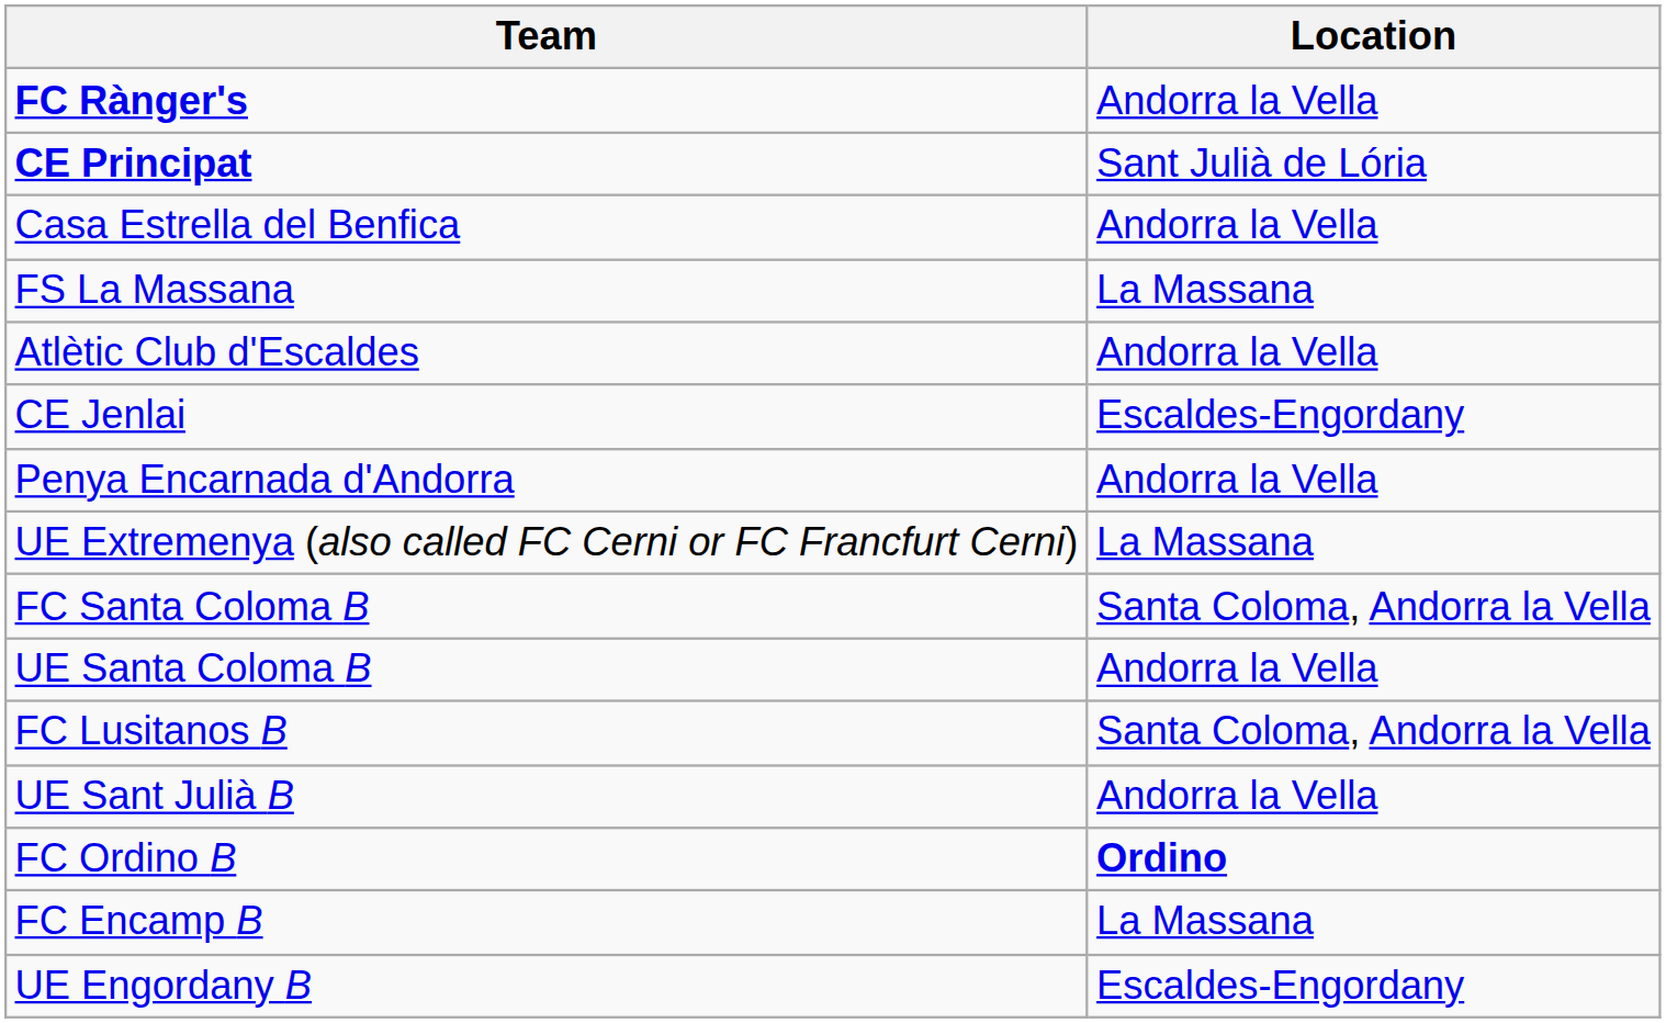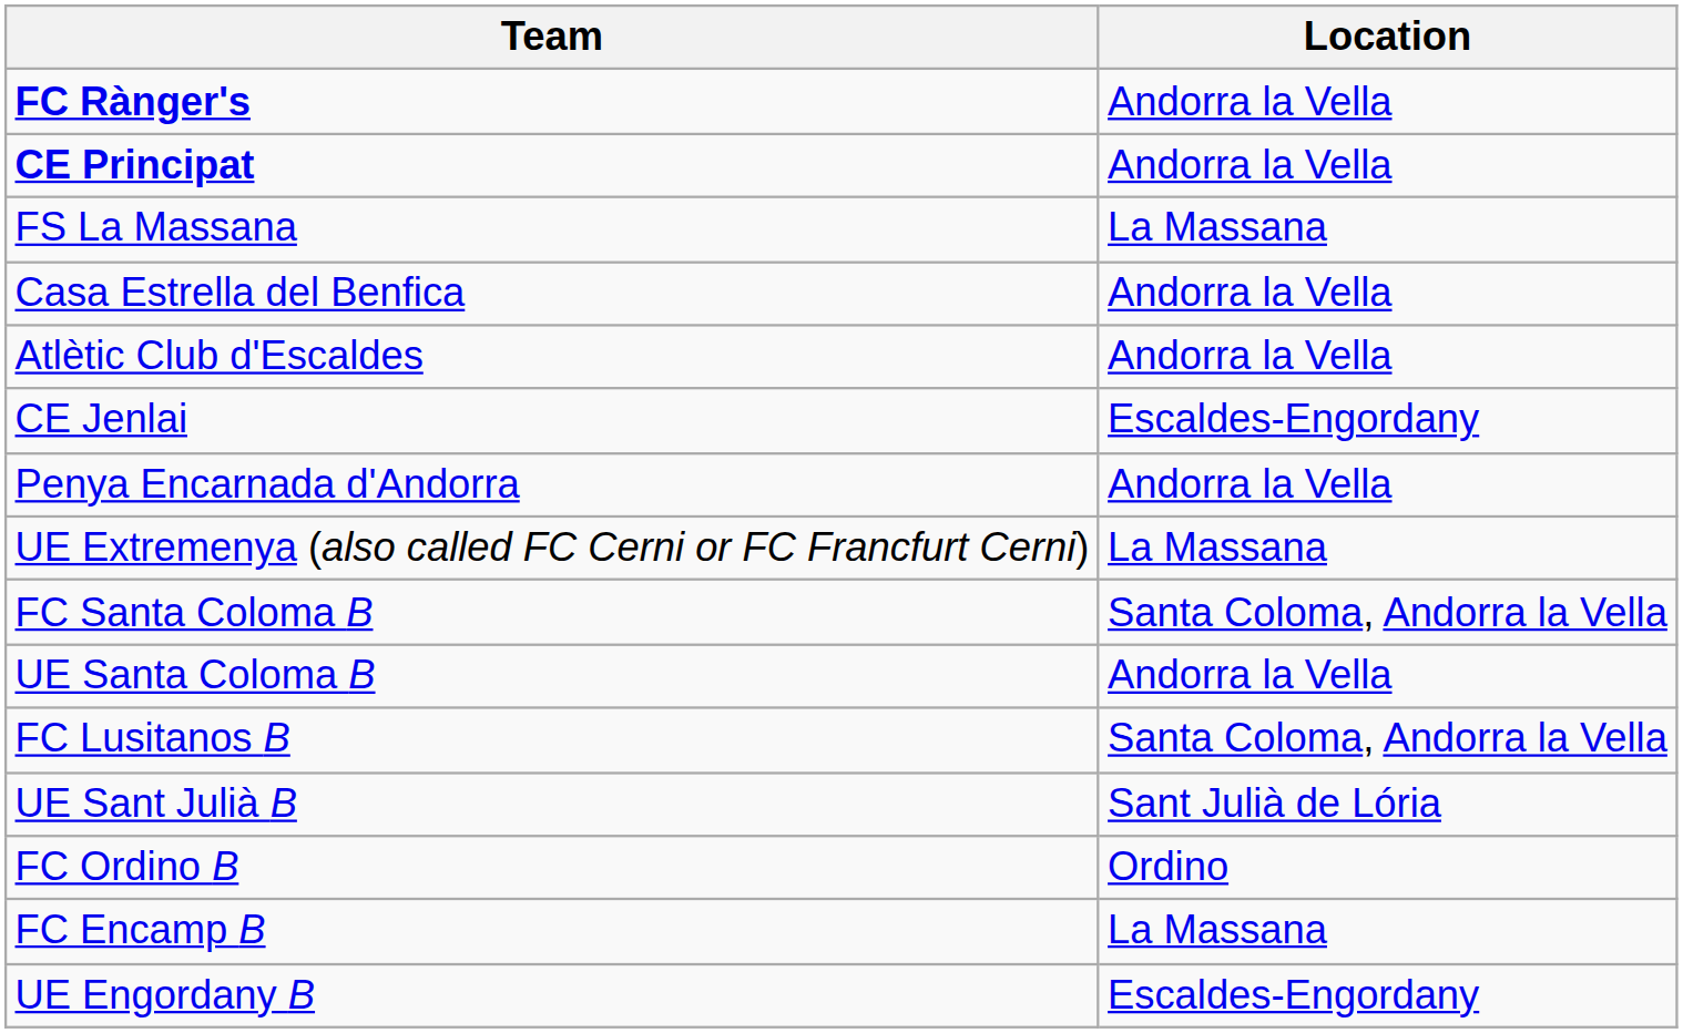 <table class="wikitable">
 <tr>
 <th>Team</th>
 <th>Location</th>
 </tr>
 <tr>
 <td><strong><a href='#'>FC Rànger's</a></strong></td>
 <td><a href='#'>Andorra la Vella</a></td>
 </tr>
 <tr>
 <td><strong><a href='#'>CE Principat</a></strong></td>
-<td><a href='#'>Sant Julià de Lória</a></td>
-</tr>
-<tr>
-<td><a href='#'>Casa Estrella del Benfica</a></td>
 <td><a href='#'>Andorra la Vella</a></td>
 </tr>
 <tr>
 <td><a href='#'>FS La Massana</a></td>
 <td><a href='#'>La Massana</a></td>
+</tr>
+<tr>
+<td><a href='#'>Casa Estrella del Benfica</a></td>
+<td><a href='#'>Andorra la Vella</a></td>
 </tr>
 <tr>
 <td><a href='#'>Atlètic Club d'Escaldes</a></td>
 <td><a href='#'>Andorra la Vella</a></td>
 </tr>
 <tr>
 <td><a href='#'>CE Jenlai</a></td>
 <td><a href='#'>Escaldes-Engordany</a></td>
 </tr>
 <tr>
 <td><a href='#'>Penya Encarnada d'Andorra</a></td>
 <td><a href='#'>Andorra la Vella</a></td>
 </tr>
 <tr>
 <td><a href='#'>UE Extremenya</a> (<em>also called FC Cerni or FC Francfurt Cerni</em>)</td>
 <td><a href='#'>La Massana</a></td>
 </tr>
 <tr>
 <td><a href='#'> FC Santa Coloma <em>B</em></a></td>
 <td><a href='#'> Santa Coloma</a>, <a href='#'>Andorra la Vella</a></td>
 </tr>
 <tr>
 <td><a href='#'> UE Santa Coloma <em>B</em></a></td>
 <td><a href='#'>Andorra la Vella</a></td>
 </tr>
 <tr>
 <td><a href='#'> FC Lusitanos <em>B</em></a></td>
 <td><a href='#'> Santa Coloma</a>, <a href='#'>Andorra la Vella</a></td>
 </tr>
 <tr>
 <td><a href='#'> UE Sant Julià <em>B</em></a></td>
-<td><a href='#'>Andorra la Vella</a></td>
+<td><a href='#'>Sant Julià de Lória</a></td>
 </tr>
 <tr>
 <td><a href='#'> FC Ordino <em>B</em></a></td>
-<td><strong><a href='#'>Ordino</a></strong></td>
+<td><a href='#'>Ordino</a></td>
 </tr>
 <tr>
 <td><a href='#'> FC Encamp <em>B</em></a></td>
 <td><a href='#'>La Massana</a></td>
 </tr>
 <tr>
 <td><a href='#'> UE Engordany <em>B</em></a></td>
 <td><a href='#'>Escaldes-Engordany</a></td>
 </tr>
 </table>
